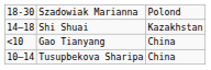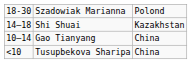 <table class="wikitable">
 <tr>
 <td>18-30</td>
 <td>Szadowiak Marianna</td>
 <td>Polond</td>
 </tr>
 <tr>
 <td>14–18</td>
 <td>Shi Shuai</td>
 <td>Kazakhstan</td>
 </tr>
 <tr>
-<td><10</td>
+<td>10–14</td>
 <td>Gao Tianyang</td>
 <td>China</td>
 </tr>
 <tr>
-<td>10–14</td>
+<td><10</td>
 <td>Tusupbekova Sharipa</td>
 <td>China</td>
 </tr>
 </table>
